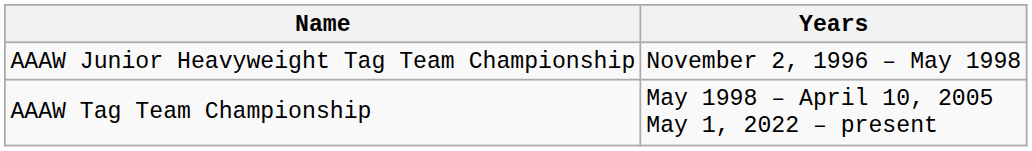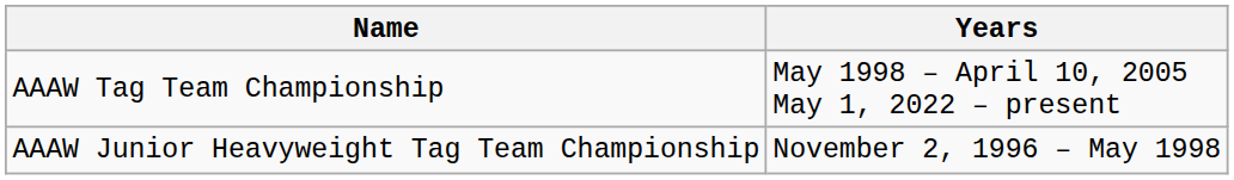 <table class="wikitable" border="1">
 <tr>
 <th>Name</th>
 <th>Years</th>
 </tr>
 <tr>
+<td>AAAW Tag Team Championship</td>
+<td>May 1998 – April 10, 2005<br> May 1, 2022 – present</td>
+</tr>
+<tr>
 <td>AAAW Junior Heavyweight Tag Team Championship</td>
 <td>November 2, 1996 – May 1998</td>
 </tr>
-<tr>
-<td>AAAW Tag Team Championship</td>
-<td>May 1998 – April 10, 2005<br> May 1, 2022 – present</td>
-</tr>
 </table>
